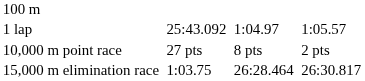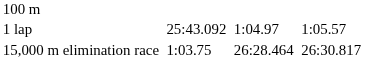 <table>
 <tr>
 <td>100 m<br></td>
 <td colspan=2></td>
 <td colspan=2></td>
 <td colspan=2></td>
 </tr>
 <tr>
 <td>1 lap<br></td>
 <td></td>
 <td>25:43.092</td>
 <td></td>
 <td>1:04.97</td>
 <td></td>
 <td>1:05.57</td>
 </tr>
 <tr>
-<td>10,000 m point race<br></td>
-<td></td>
-<td>27 pts</td>
-<td></td>
-<td>8 pts</td>
-<td></td>
-<td>2 pts</td>
-</tr>
-<tr>
 <td>15,000 m elimination race<br></td>
 <td></td>
 <td>1:03.75</td>
 <td></td>
 <td>26:28.464</td>
 <td></td>
 <td>26:30.817</td>
 </tr>
 </table>
